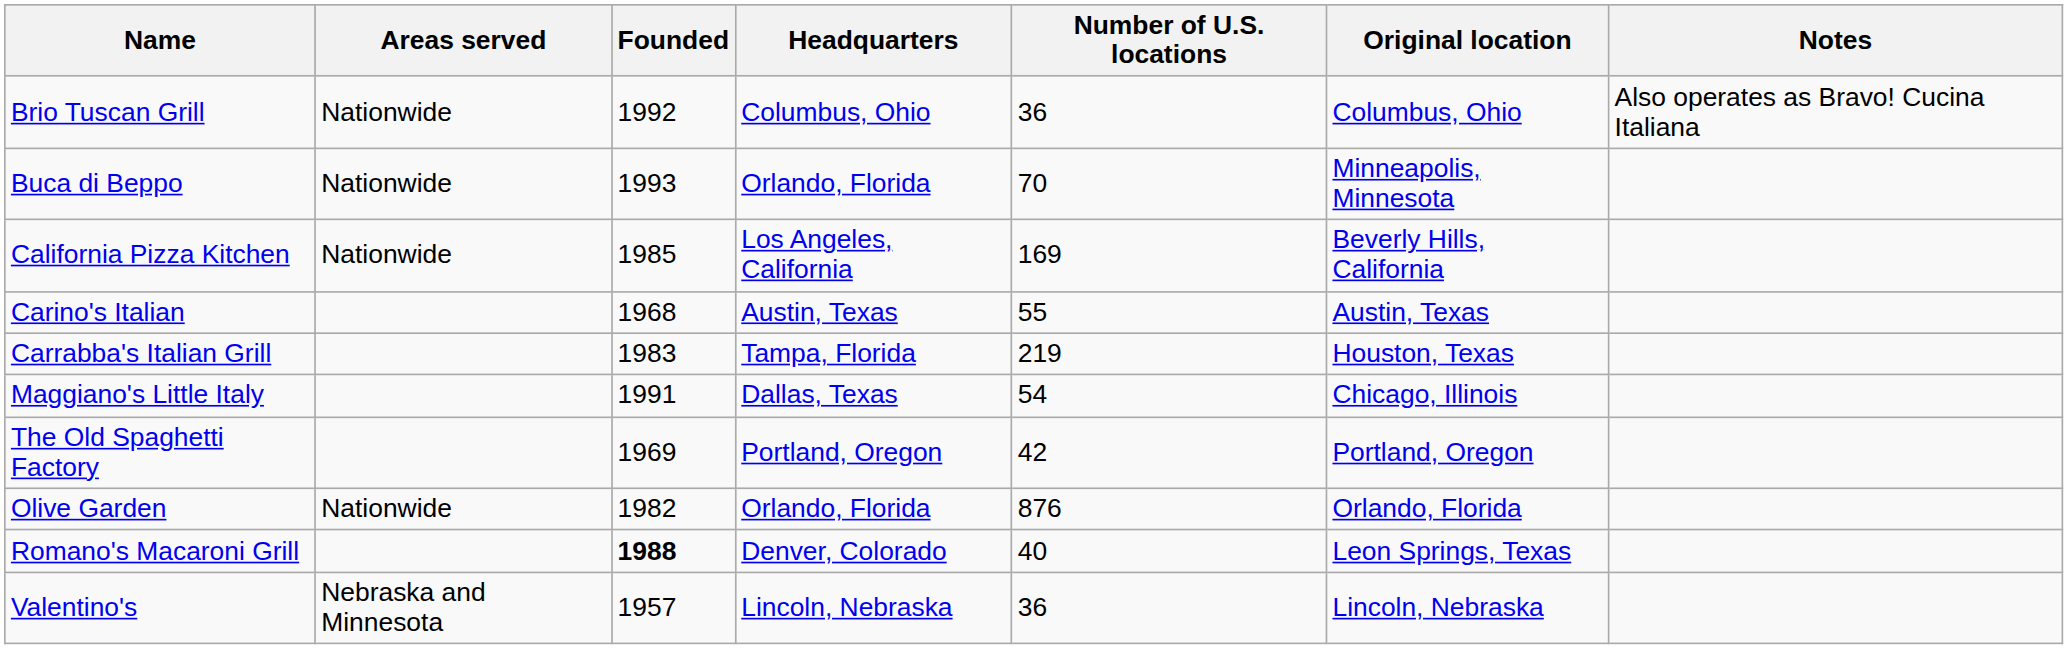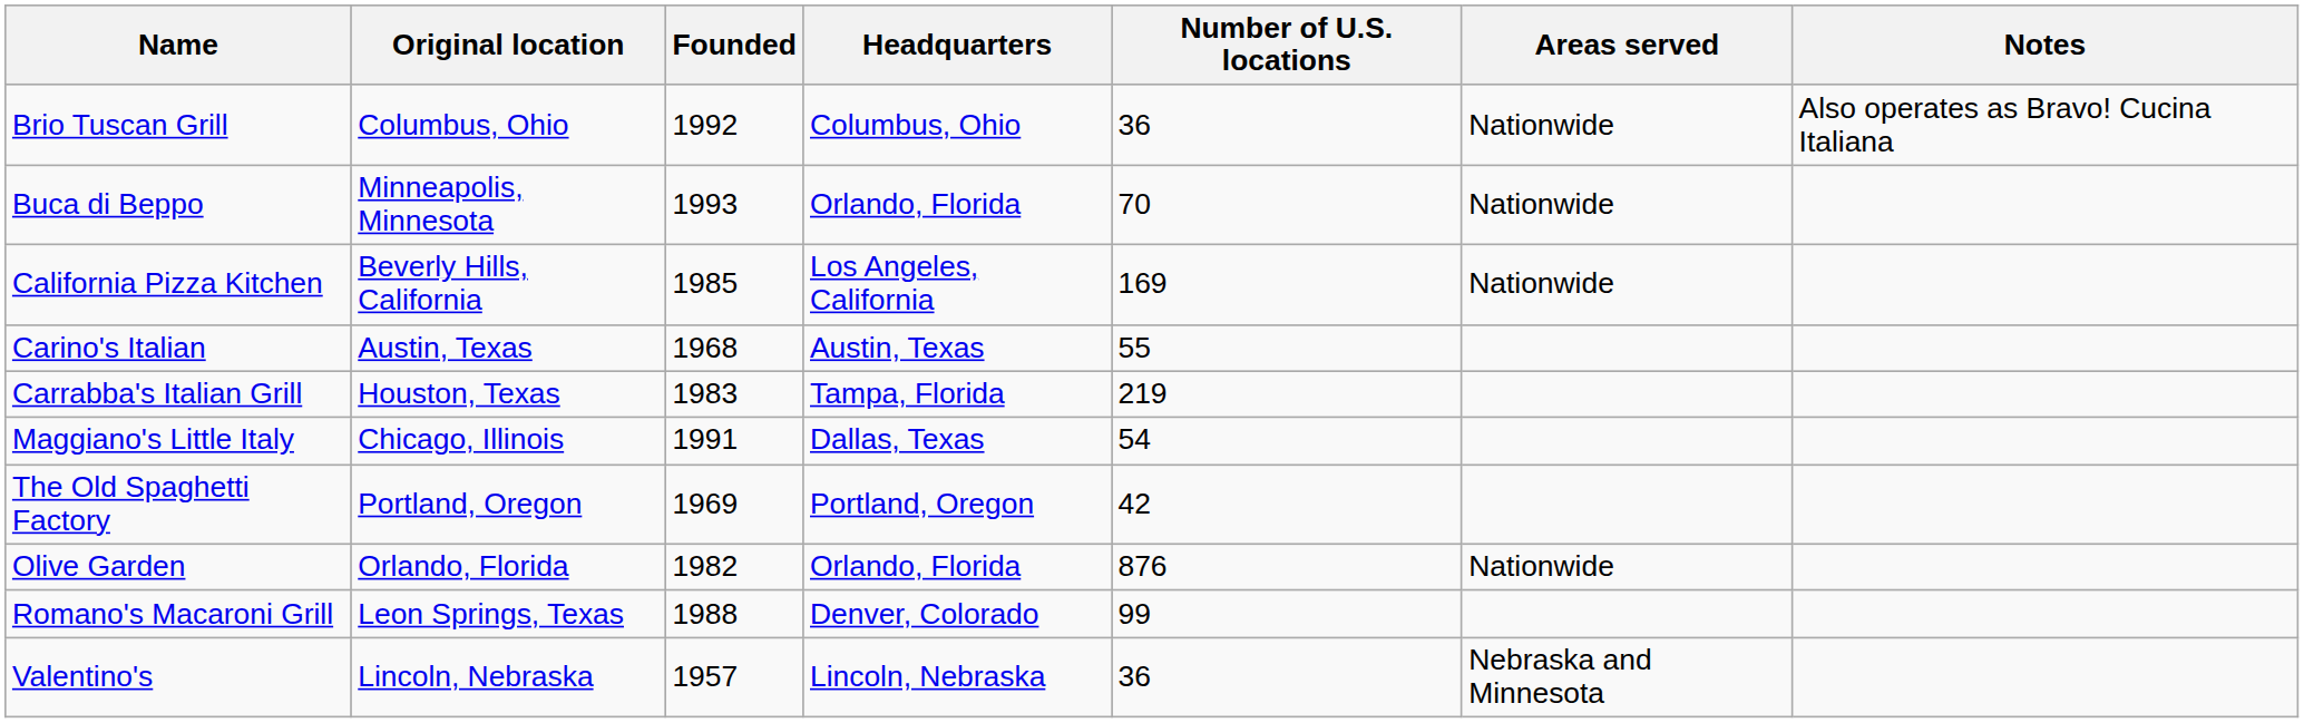 <table class="wikitable sortable">
 <tr>
 <th>Name</th>
-<th>Areas served</th>
+<th>Original location</th>
 <th>Founded</th>
 <th>Headquarters</th>
 <th data-sort-type="number">Number of U.S. locations</th>
-<th>Original location</th>
+<th>Areas served</th>
 <th>Notes</th>
 </tr>
 <tr>
 <td><a href='#'>Brio Tuscan Grill</a></td>
-<td>Nationwide</td>
+<td><a href='#'>Columbus, Ohio</a></td>
 <td>1992</td>
 <td><a href='#'>Columbus, Ohio</a></td>
 <td>36</td>
-<td><a href='#'>Columbus, Ohio</a></td>
+<td>Nationwide</td>
 <td>Also operates as Bravo! Cucina Italiana</td>
 </tr>
 <tr>
 <td><a href='#'>Buca di Beppo</a></td>
-<td>Nationwide</td>
+<td><a href='#'>Minneapolis, Minnesota</a></td>
 <td>1993</td>
 <td><a href='#'>Orlando, Florida</a></td>
 <td>70</td>
-<td><a href='#'>Minneapolis, Minnesota</a></td>
+<td>Nationwide</td>
 <td></td>
 </tr>
 <tr>
 <td><a href='#'>California Pizza Kitchen</a></td>
-<td>Nationwide</td>
+<td><a href='#'>Beverly Hills, California</a></td>
 <td>1985</td>
 <td><a href='#'>Los Angeles, California</a></td>
 <td>169</td>
-<td><a href='#'>Beverly Hills, California</a></td>
+<td>Nationwide</td>
 <td></td>
 </tr>
 <tr>
 <td><a href='#'>Carino's Italian</a></td>
-<td></td>
+<td><a href='#'>Austin, Texas</a></td>
 <td>1968</td>
 <td><a href='#'>Austin, Texas</a></td>
 <td>55</td>
-<td><a href='#'>Austin, Texas</a></td>
+<td></td>
 <td></td>
 </tr>
 <tr>
 <td><a href='#'>Carrabba's Italian Grill</a></td>
-<td></td>
+<td><a href='#'>Houston, Texas</a></td>
 <td>1983</td>
 <td><a href='#'>Tampa, Florida</a></td>
 <td>219</td>
-<td><a href='#'>Houston, Texas</a></td>
+<td></td>
 <td></td>
 </tr>
 <tr>
 <td><a href='#'>Maggiano's Little Italy</a></td>
-<td></td>
+<td><a href='#'>Chicago, Illinois</a></td>
 <td>1991</td>
 <td><a href='#'>Dallas, Texas</a></td>
 <td>54</td>
-<td><a href='#'>Chicago, Illinois</a></td>
+<td></td>
 <td></td>
 </tr>
 <tr>
 <td><a href='#'>The Old Spaghetti Factory</a></td>
-<td></td>
+<td><a href='#'>Portland, Oregon</a></td>
 <td>1969</td>
 <td><a href='#'>Portland, Oregon</a></td>
 <td>42</td>
-<td><a href='#'>Portland, Oregon</a></td>
+<td></td>
 <td></td>
 </tr>
 <tr>
 <td><a href='#'>Olive Garden</a></td>
-<td>Nationwide</td>
+<td><a href='#'>Orlando, Florida</a></td>
 <td>1982</td>
 <td><a href='#'>Orlando, Florida</a></td>
 <td>876</td>
-<td><a href='#'>Orlando, Florida</a></td>
+<td>Nationwide</td>
 <td></td>
 </tr>
 <tr>
 <td><a href='#'>Romano's Macaroni Grill</a></td>
+<td><a href='#'>Leon Springs, Texas</a></td>
+<td>1988</td>
+<td><a href='#'>Denver, Colorado</a></td>
+<td>99</td>
 <td></td>
-<td><strong>1988</strong></td>
-<td><a href='#'>Denver, Colorado</a></td>
-<td>40</td>
-<td><a href='#'>Leon Springs, Texas</a></td>
 <td></td>
 </tr>
 <tr>
 <td><a href='#'>Valentino's</a></td>
-<td>Nebraska and Minnesota</td>
+<td><a href='#'>Lincoln, Nebraska</a></td>
 <td>1957</td>
 <td><a href='#'>Lincoln, Nebraska</a></td>
 <td>36</td>
-<td><a href='#'>Lincoln, Nebraska</a></td>
+<td>Nebraska and Minnesota</td>
 <td></td>
 </tr>
 </table>
